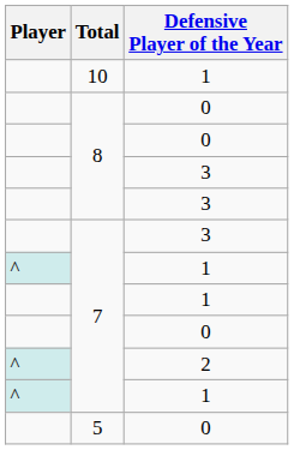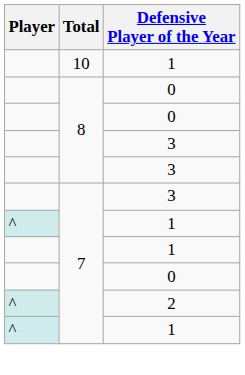 <table class="wikitable sortable">
 <tr>
 <th>Player</th>
 <th>Total</th>
 <th><a href='#'>Defensive<br>Player of the Year</a></th>
 </tr>
 <tr>
 <td></td>
 <td align=center>10</td>
 <td align=center>1</td>
 </tr>
 <tr>
 <td></td>
 <td align=center rowspan=4>8</td>
 <td align=center>0</td>
 </tr>
 <tr>
 <td></td>
 <td align=center>0</td>
 </tr>
 <tr>
 <td></td>
 <td align=center>3</td>
 </tr>
 <tr>
 <td></td>
 <td align=center>3</td>
 </tr>
 <tr>
 <td></td>
 <td align=center rowspan=6>7</td>
 <td align=center>3</td>
 </tr>
 <tr>
 <td bgcolor="CFECEC">^</td>
 <td align=center>1</td>
 </tr>
 <tr>
 <td></td>
 <td align=center>1</td>
 </tr>
 <tr>
 <td></td>
 <td align=center>0</td>
 </tr>
 <tr>
 <td bgcolor="CFECEC">^</td>
 <td align=center>2</td>
 </tr>
 <tr>
 <td bgcolor="CFECEC">^</td>
 <td align=center>1</td>
 </tr>
-<tr>
-<td></td>
-<td align=center>5</td>
-<td align=center>0</td>
-</tr>
 </table>
